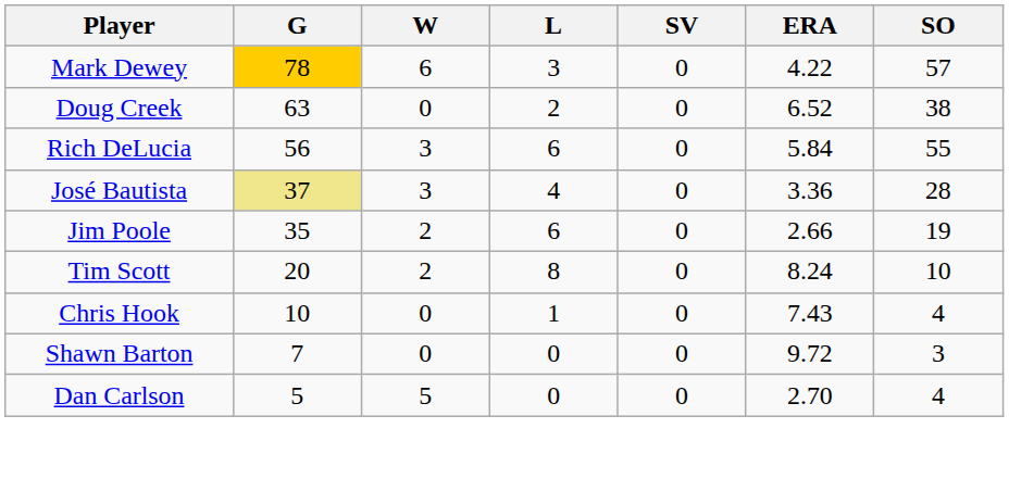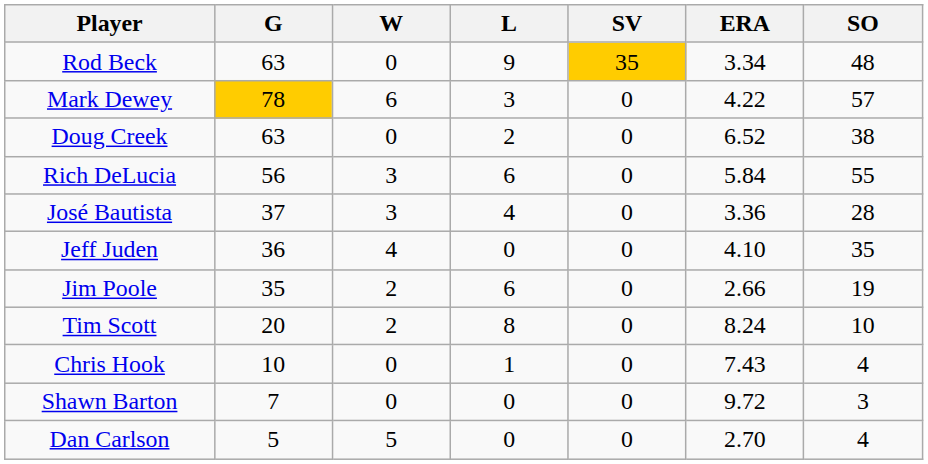 <table class="wikitable sortable">
 <tr>
 <th bgcolor="#DDDDFF" width="16%">Player</th>
 <th bgcolor="#DDDDFF" width="9%">G</th>
 <th bgcolor="#DDDDFF" width="9%">W</th>
 <th bgcolor="#DDDDFF" width="9%">L</th>
 <th bgcolor="#DDDDFF" width="9%">SV</th>
 <th bgcolor="#DDDDFF" width="9%">ERA</th>
 <th bgcolor="#DDDDFF" width="9%">SO</th>
+</tr>
+<tr align=center>
+<td><a href='#'>Rod Beck</a></td>
+<td>63</td>
+<td>0</td>
+<td>9</td>
+<td bgcolor="#FFCC00">35</td>
+<td>3.34</td>
+<td>48</td>
 </tr>
 <tr align=center>
 <td><a href='#'>Mark Dewey</a></td>
 <td bgcolor="#FFCC00">78</td>
 <td>6</td>
 <td>3</td>
 <td>0</td>
 <td>4.22</td>
 <td>57</td>
 </tr>
 <tr align=center>
 <td><a href='#'>Doug Creek</a></td>
 <td>63</td>
 <td>0</td>
 <td>2</td>
 <td>0</td>
 <td>6.52</td>
 <td>38</td>
 </tr>
 <tr align=center>
 <td><a href='#'>Rich DeLucia</a></td>
 <td>56</td>
 <td>3</td>
 <td>6</td>
 <td>0</td>
 <td>5.84</td>
 <td>55</td>
 </tr>
 <tr align=center>
 <td><a href='#'>José Bautista</a></td>
-<td style="background: khaki;">37</td>
+<td>37</td>
 <td>3</td>
 <td>4</td>
 <td>0</td>
 <td>3.36</td>
 <td>28</td>
+</tr>
+<tr align=center>
+<td><a href='#'>Jeff Juden</a></td>
+<td>36</td>
+<td>4</td>
+<td>0</td>
+<td>0</td>
+<td>4.10</td>
+<td>35</td>
 </tr>
 <tr align=center>
 <td><a href='#'>Jim Poole</a></td>
 <td>35</td>
 <td>2</td>
 <td>6</td>
 <td>0</td>
 <td>2.66</td>
 <td>19</td>
 </tr>
 <tr align=center>
 <td><a href='#'>Tim Scott</a></td>
 <td>20</td>
 <td>2</td>
 <td>8</td>
 <td>0</td>
 <td>8.24</td>
 <td>10</td>
 </tr>
 <tr align=center>
 <td><a href='#'>Chris Hook</a></td>
 <td>10</td>
 <td>0</td>
 <td>1</td>
 <td>0</td>
 <td>7.43</td>
 <td>4</td>
 </tr>
 <tr align=center>
 <td><a href='#'>Shawn Barton</a></td>
 <td>7</td>
 <td>0</td>
 <td>0</td>
 <td>0</td>
 <td>9.72</td>
 <td>3</td>
 </tr>
 <tr align=center>
 <td><a href='#'>Dan Carlson</a></td>
 <td>5</td>
 <td>5</td>
 <td>0</td>
 <td>0</td>
 <td>2.70</td>
 <td>4</td>
 </tr>
 </table>
